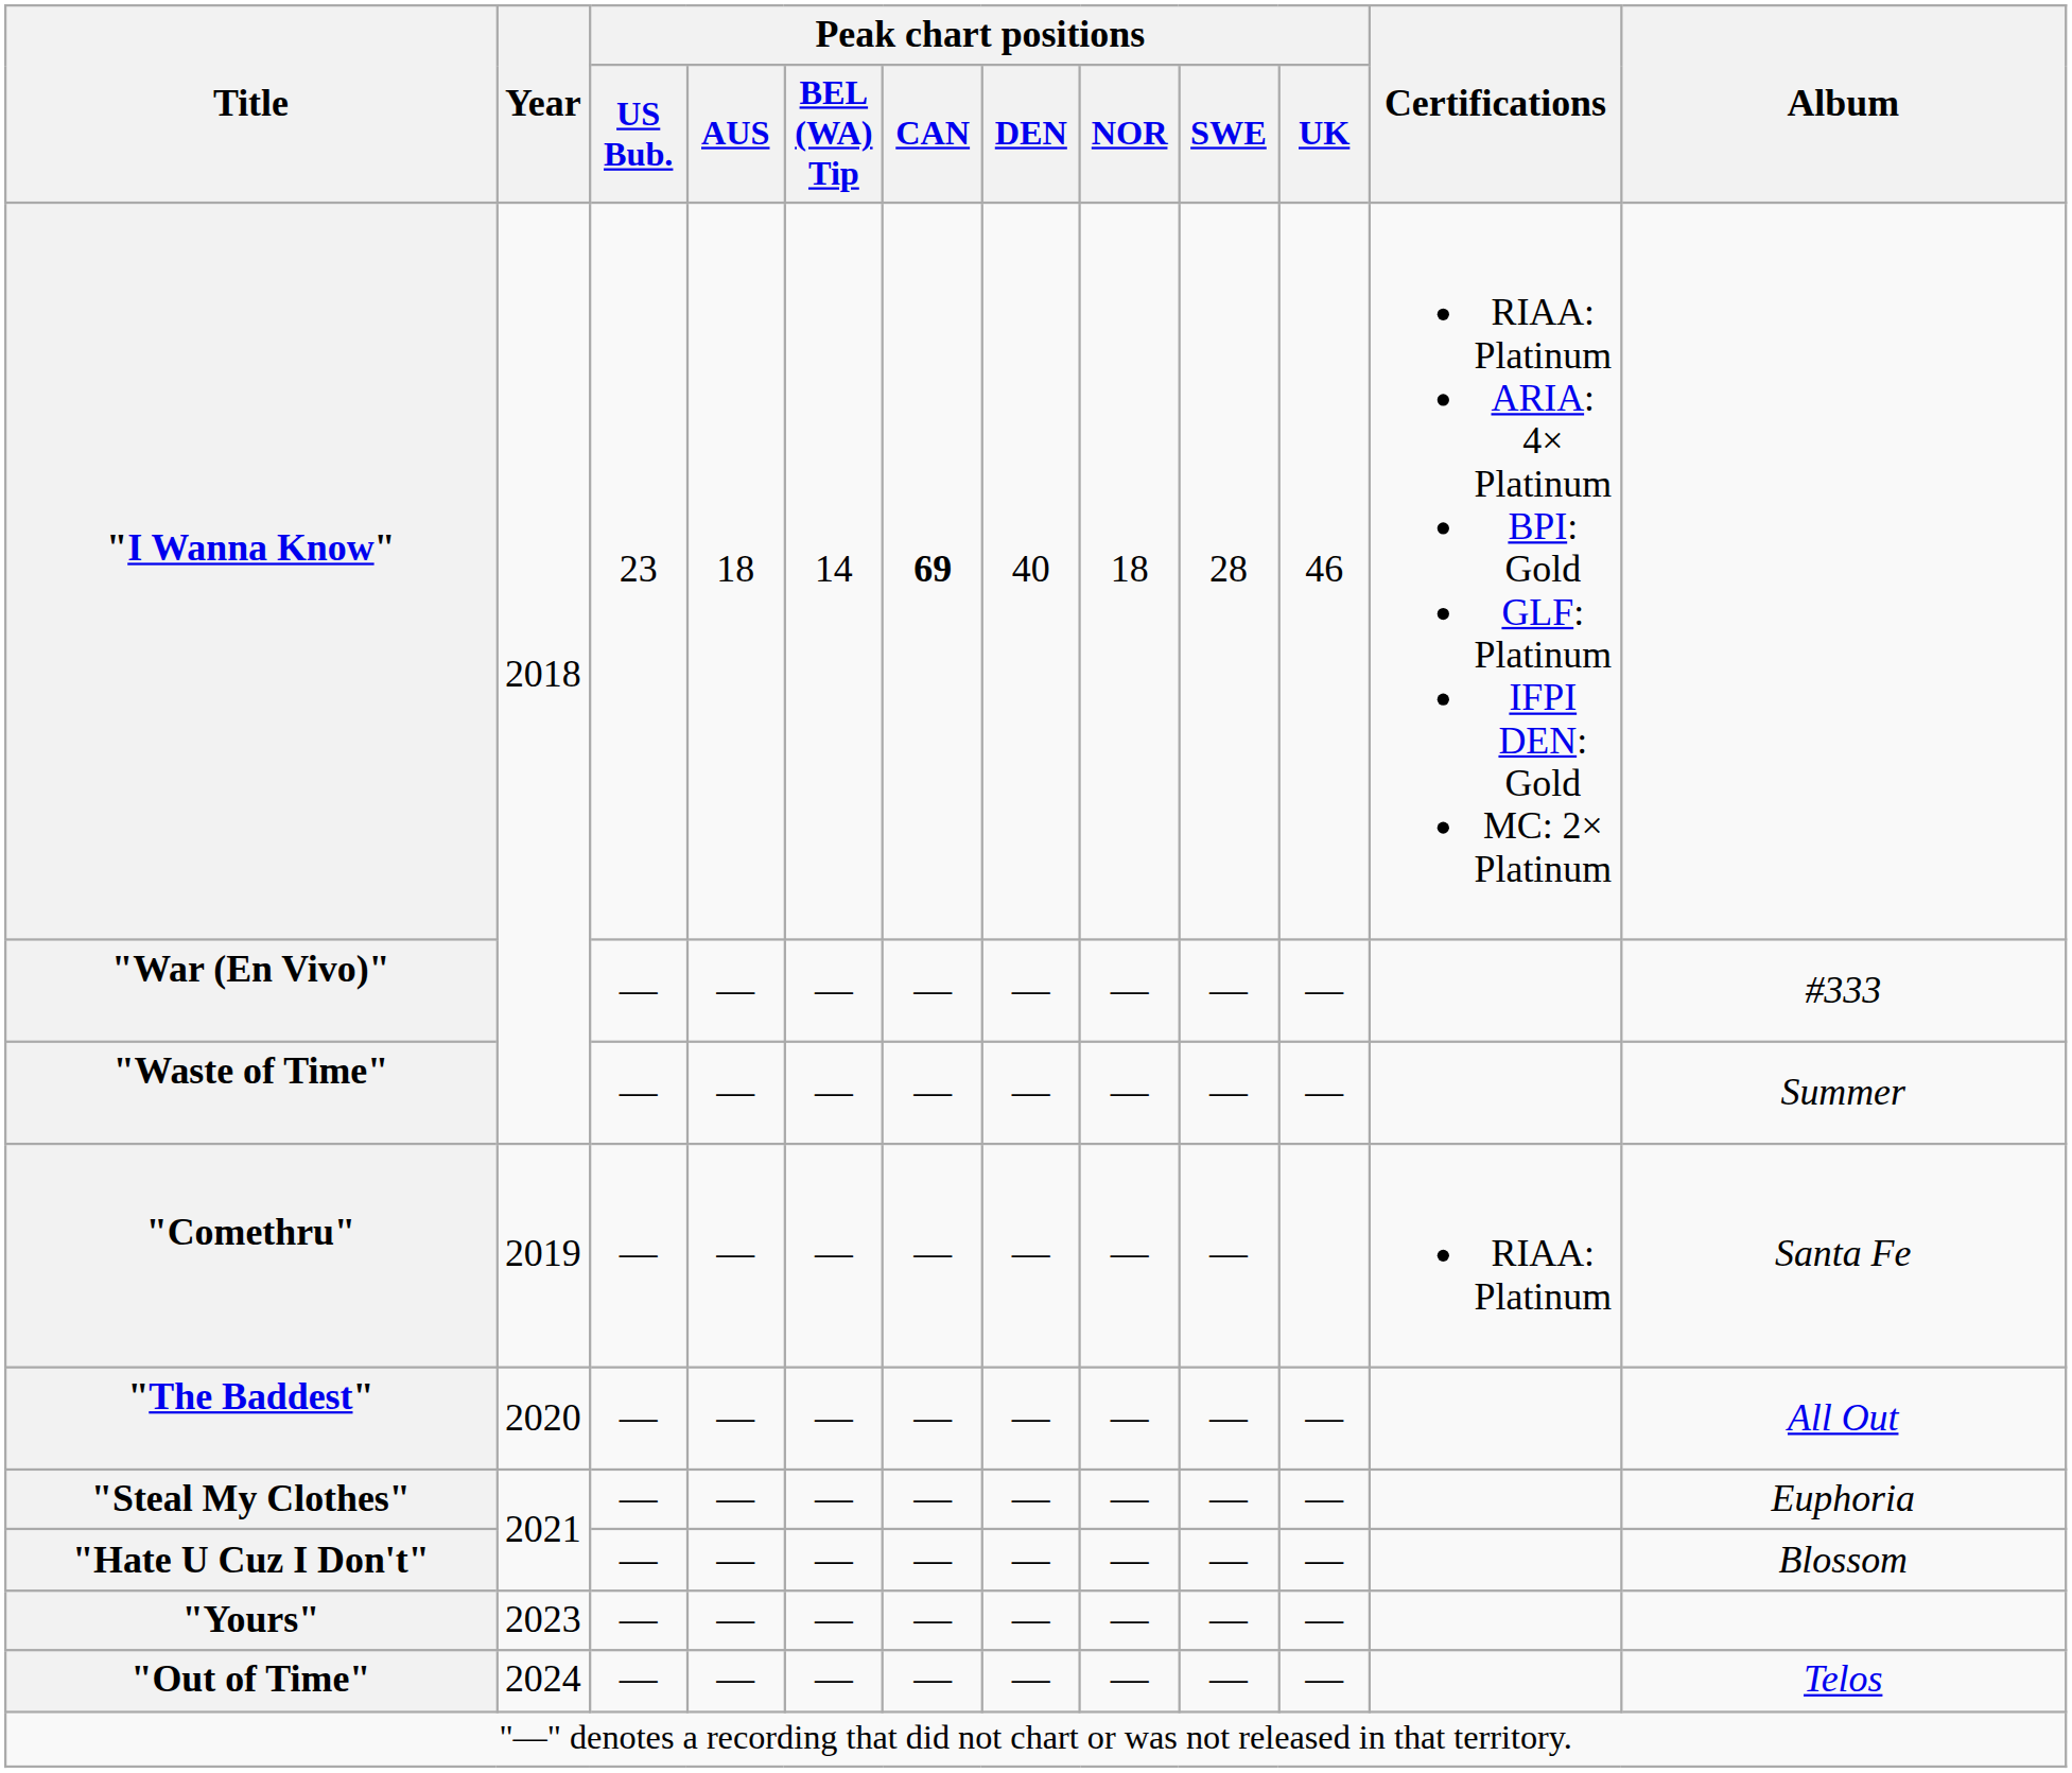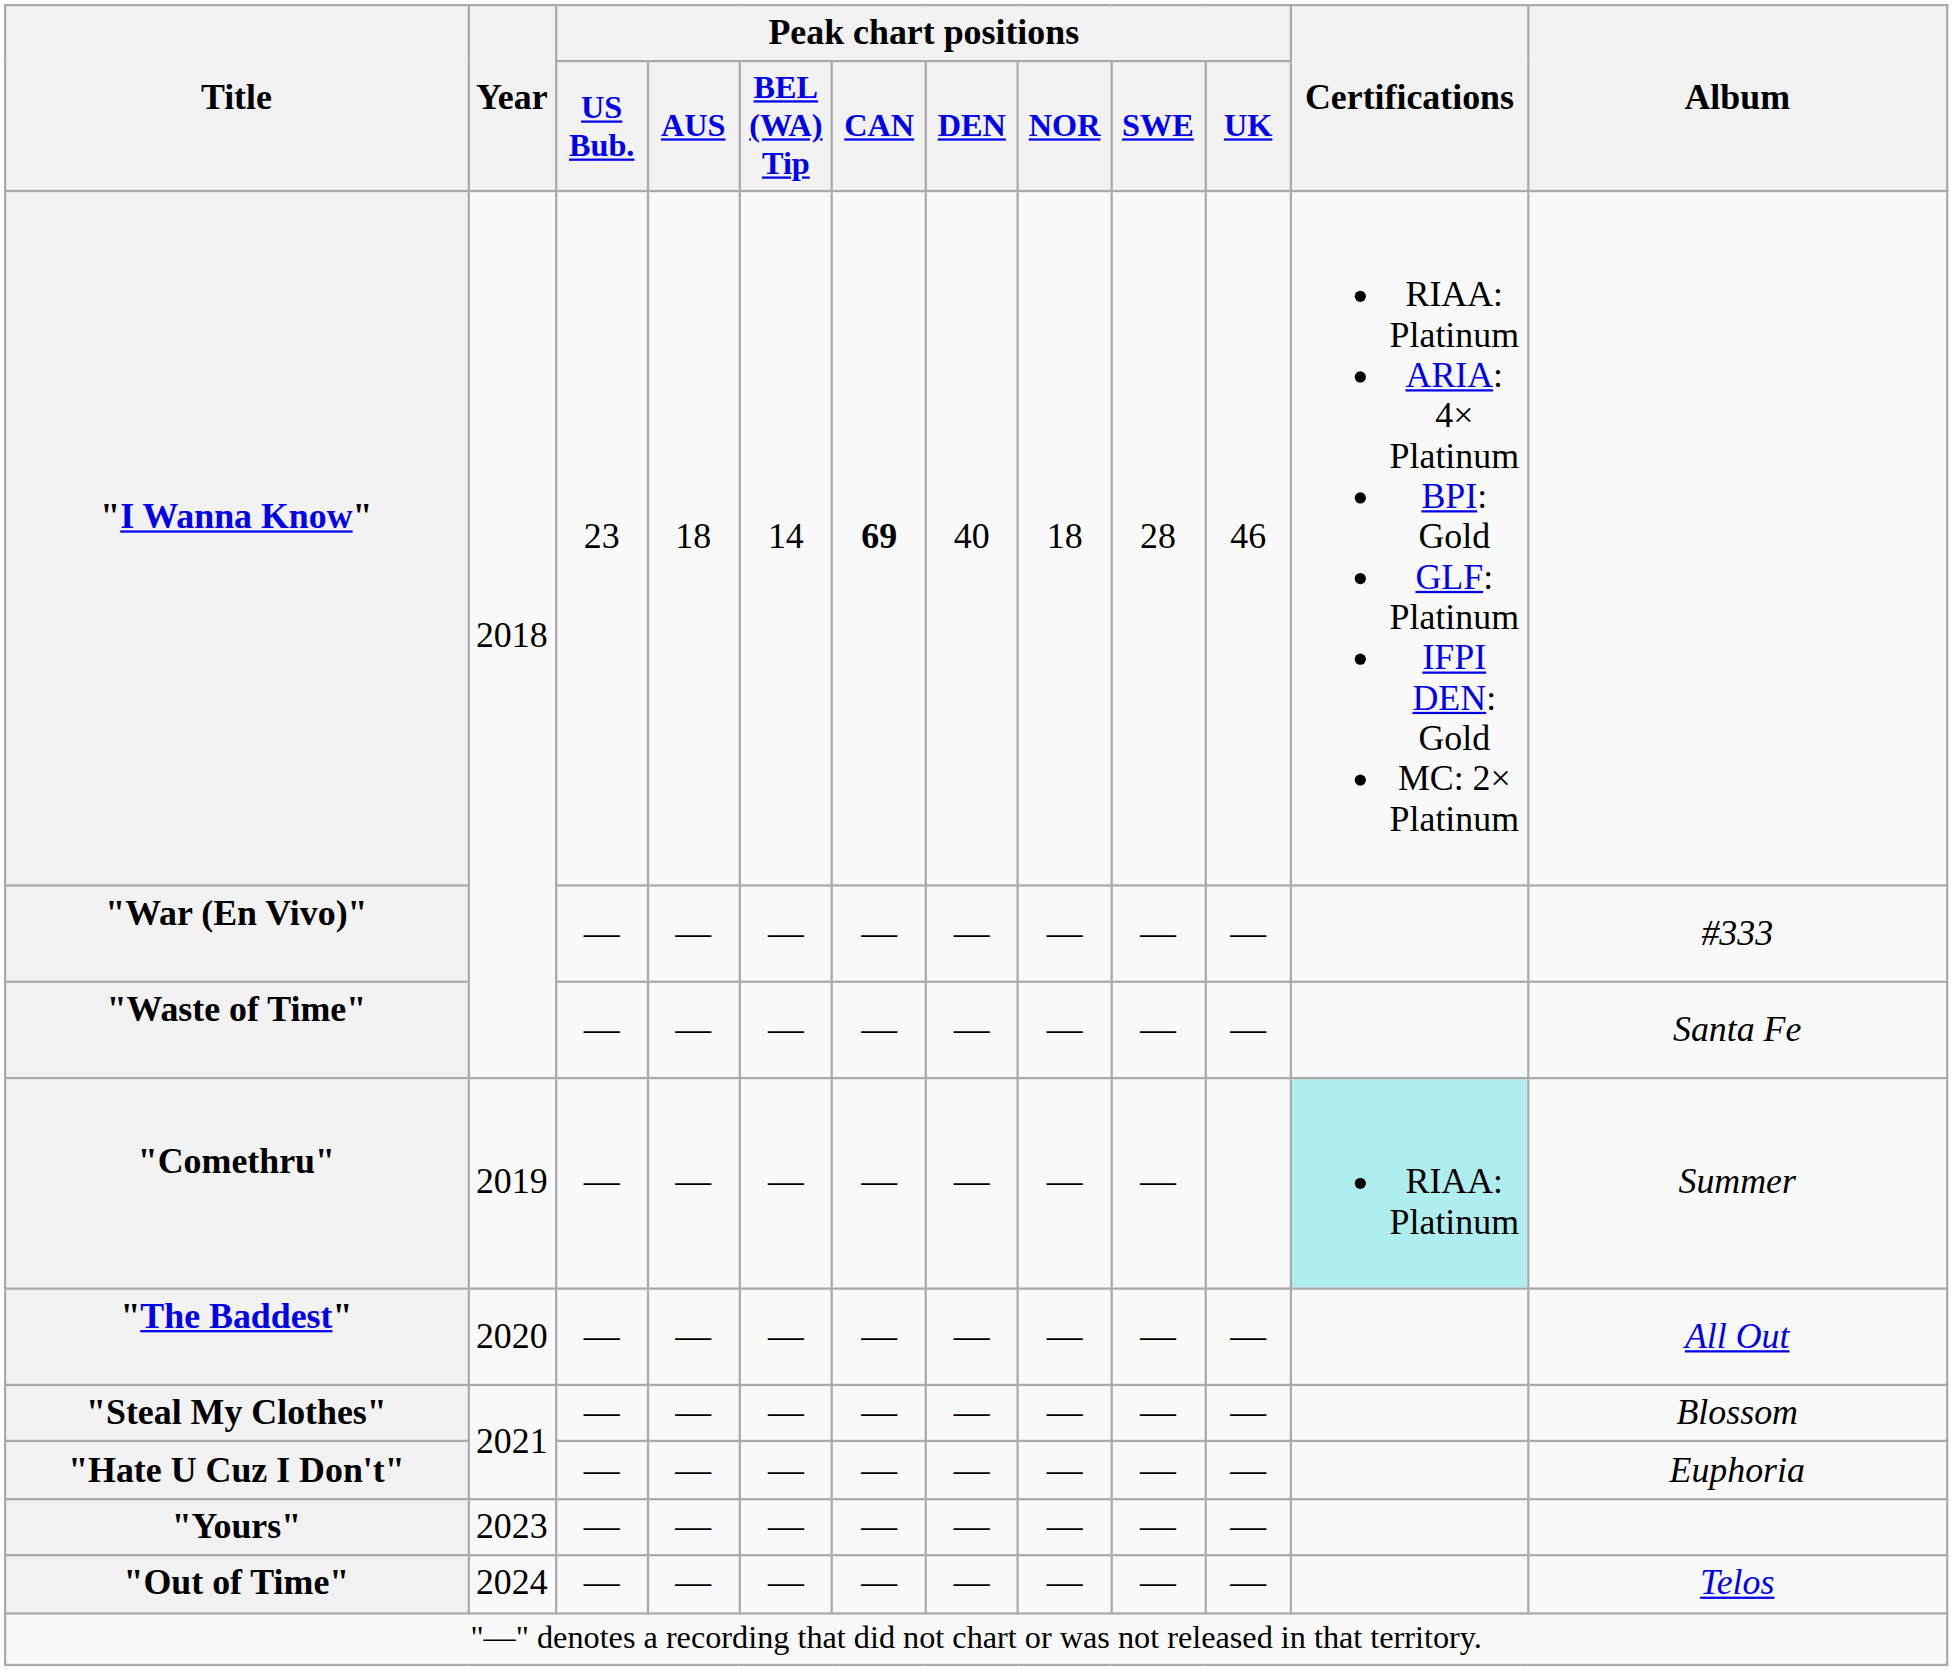 <table class="wikitable plainrowheaders" style="text-align:center;">
 <tr>
 <th scope="col" rowspan="2" style="width:15em;">Title</th>
 <th scope="col" rowspan="2" style="width:1em;">Year</th>
 <th scope="col" colspan="8">Peak chart positions</th>
 <th rowspan="2">Certifications</th>
 <th scope="col" rowspan="2" style="width:14em;">Album</th>
 </tr>
 <tr>
 <th scope="col" style="width:2.5em;font-size:90%;"><a href='#'>US<br>Bub.</a><br></th>
 <th scope="col" style="width:2.5em;font-size:90%;"><a href='#'>AUS</a><br></th>
 <th scope="col" style="width:2.5em;font-size:90%;"><a href='#'>BEL<br>(WA)<br>Tip</a><br></th>
 <th scope="col" style="width:2.5em;font-size:90%;"><a href='#'>CAN</a><br></th>
 <th scope="col" style="width:2.5em;font-size:90%;"><a href='#'>DEN</a><br></th>
 <th scope="col" style="width:2.5em;font-size:90%;"><a href='#'>NOR</a><br></th>
 <th scope="col" style="width:2.5em;font-size:90%;"><a href='#'>SWE</a><br></th>
 <th scope="col" style="width:2.5em;font-size:90%;"><a href='#'>UK</a><br></th>
 </tr>
 <tr>
 <th scope="row">"<a href='#'>I Wanna Know</a>" <br><br></th>
 <td rowspan="3">2018</td>
 <td>23</td>
 <td>18</td>
 <td>14</td>
 <td><strong>69</strong></td>
 <td>40</td>
 <td>18</td>
 <td>28</td>
 <td>46</td>
 <td><br><ul><li>RIAA: Platinum</li><li><a href='#'>ARIA</a>: 4× Platinum</li><li><a href='#'>BPI</a>: Gold</li><li><a href='#'>GLF</a>: Platinum</li><li><a href='#'>IFPI DEN</a>: Gold</li><li>MC: 2× Platinum</li></ul></td>
 <td></td>
 </tr>
 <tr>
 <th scope="row">"War (En Vivo)"<br><br></th>
 <td>—</td>
 <td>—</td>
 <td>—</td>
 <td>—</td>
 <td>—</td>
 <td>—</td>
 <td>—</td>
 <td>—</td>
 <td></td>
 <td><em>#333</em></td>
 </tr>
 <tr>
 <th scope="row">"Waste of Time" <br><br></th>
 <td>—</td>
 <td>—</td>
 <td>—</td>
 <td>—</td>
 <td>—</td>
 <td>—</td>
 <td>—</td>
 <td>—</td>
 <td></td>
-<td><em>Summer</em></td>
+<td><em>Santa Fe</em></td>
 </tr>
 <tr>
 <th scope="row">"Comethru"<br><br></th>
 <td>2019</td>
 <td>—</td>
 <td>—</td>
 <td>—</td>
 <td>—</td>
 <td>—</td>
 <td>—</td>
 <td>—</td>
 <td —></td>
-<td><br><ul><li>RIAA: Platinum</li></ul></td>
-<td><em>Santa Fe</em></td>
+<td style="background: paleturquoise;"><br><ul><li>RIAA: Platinum</li></ul></td>
+<td><em>Summer</em></td>
 </tr>
 <tr>
 <th scope="row">"<a href='#'>The Baddest</a>"<br><br></th>
 <td>2020</td>
 <td>—</td>
 <td>—</td>
 <td>—</td>
 <td>—</td>
 <td>—</td>
 <td>—</td>
 <td>—</td>
 <td>—</td>
 <td></td>
 <td><em><a href='#'>All Out</a></em></td>
 </tr>
 <tr>
 <th scope="row">"Steal My Clothes" <br></th>
 <td rowspan="2">2021</td>
 <td>—</td>
 <td>—</td>
 <td>—</td>
 <td>—</td>
 <td>—</td>
 <td>—</td>
 <td>—</td>
 <td>—</td>
 <td></td>
-<td><em>Euphoria</em></td>
+<td><em>Blossom</em></td>
 </tr>
 <tr>
 <th scope="row">"Hate U Cuz I Don't" <br></th>
 <td>—</td>
 <td>—</td>
 <td>—</td>
 <td>—</td>
 <td>—</td>
 <td>—</td>
 <td>—</td>
 <td>—</td>
 <td></td>
-<td><em>Blossom</em></td>
+<td><em>Euphoria</em></td>
 </tr>
 <tr>
 <th scope="row">"Yours"<br></th>
 <td>2023</td>
 <td>—</td>
 <td>—</td>
 <td>—</td>
 <td>—</td>
 <td>—</td>
 <td>—</td>
 <td>—</td>
 <td>—</td>
 <td></td>
 <td></td>
 </tr>
 <tr>
 <th scope="row">"Out of Time"<br></th>
 <td>2024</td>
 <td>—</td>
 <td>—</td>
 <td>—</td>
 <td>—</td>
 <td>—</td>
 <td>—</td>
 <td>—</td>
 <td>—</td>
 <td></td>
 <td><em><a href='#'>Telos</a></em></td>
 </tr>
 <tr>
 <td style="font-size:90%" colspan="12">"—" denotes a recording that did not chart or was not released in that territory.</td>
 </tr>
 </table>
